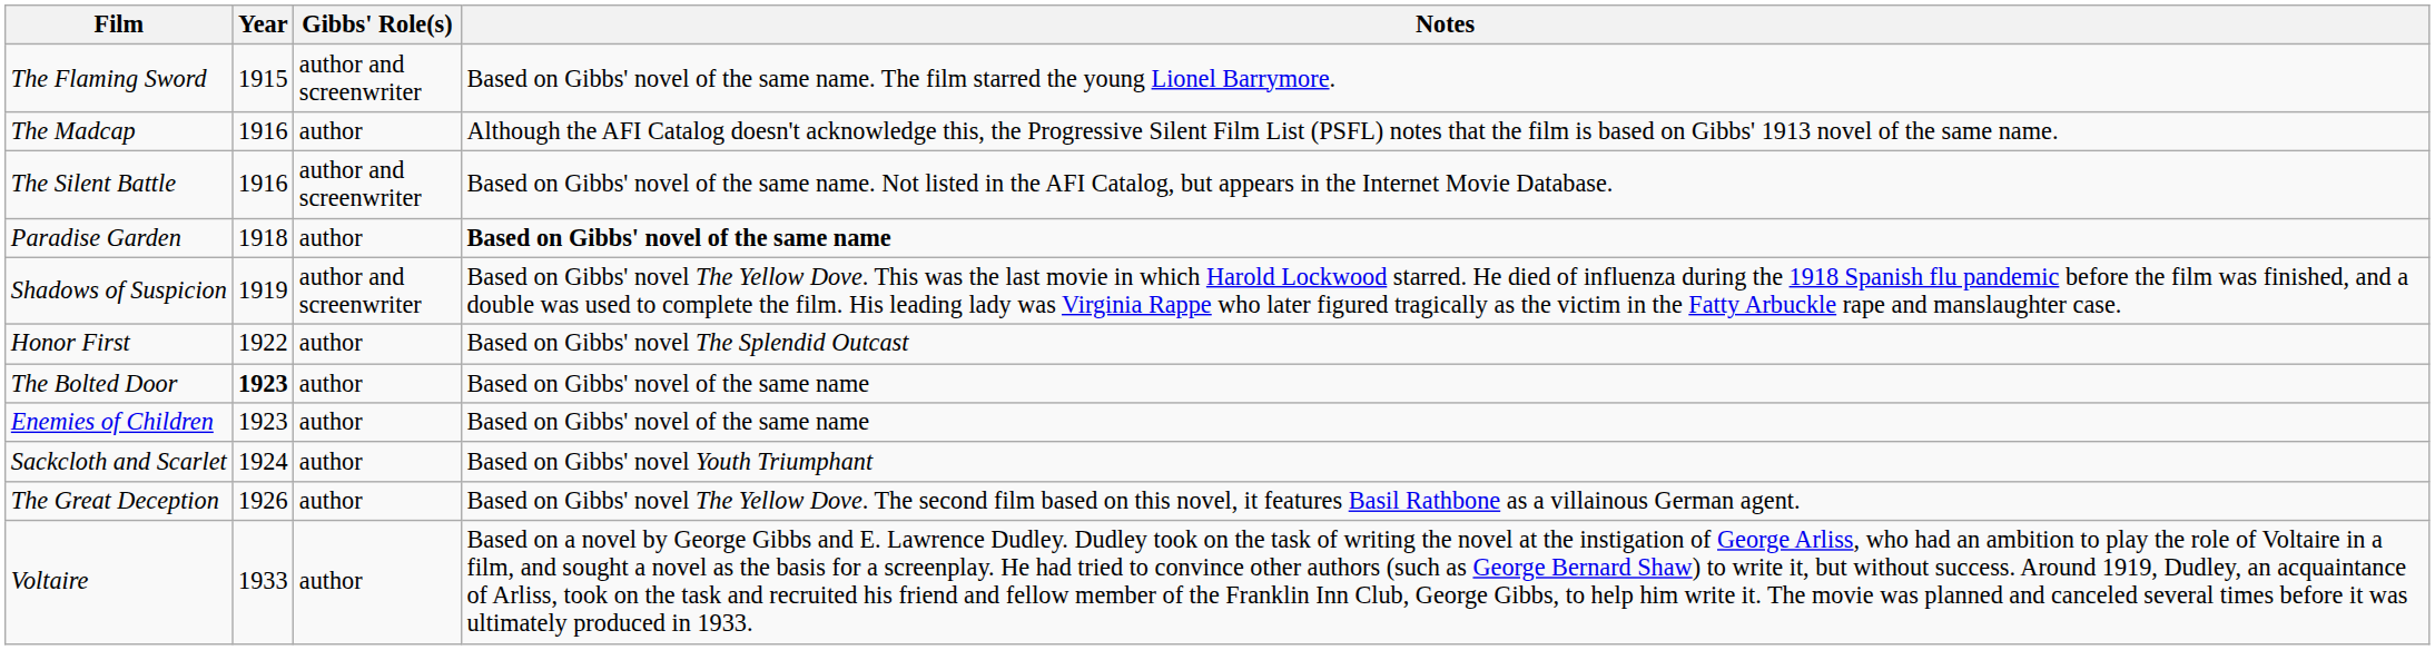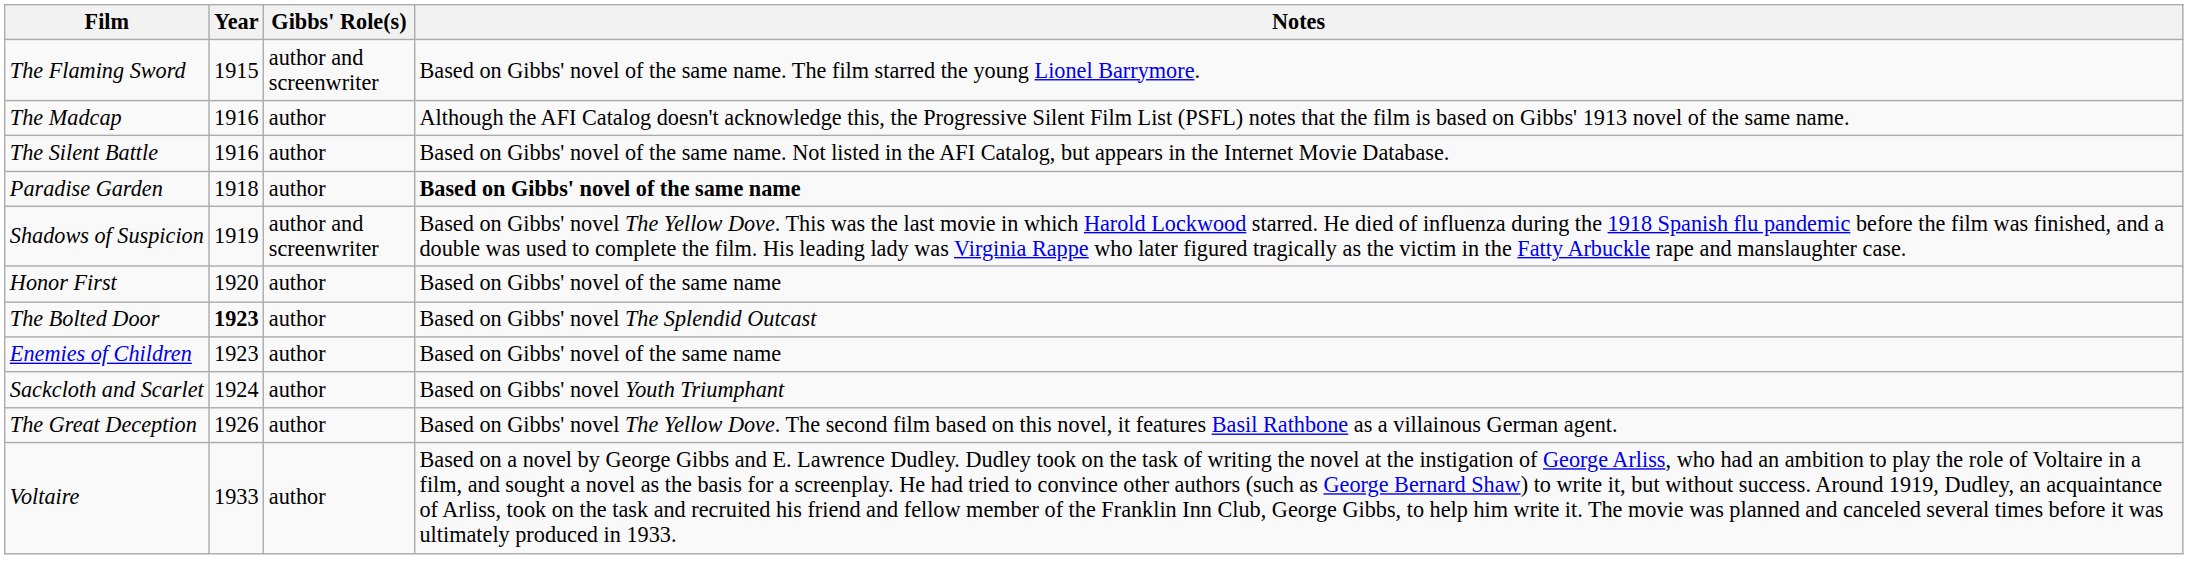 <table class="wikitable">
 <tr>
 <th>Film</th>
 <th>Year</th>
 <th>Gibbs' Role(s)</th>
 <th>Notes</th>
 </tr>
 <tr>
 <td><em>The Flaming Sword</em></td>
 <td>1915</td>
 <td>author and screenwriter</td>
 <td>Based on Gibbs' novel of the same name. The film starred the young <a href='#'>Lionel Barrymore</a>.</td>
 </tr>
 <tr>
 <td><em>The Madcap</em></td>
 <td>1916</td>
 <td>author</td>
 <td>Although the AFI Catalog doesn't acknowledge this, the Progressive Silent Film List (PSFL) notes that the film is based on Gibbs' 1913 novel of the same name.</td>
 </tr>
 <tr>
 <td><em>The Silent Battle</em></td>
 <td>1916</td>
-<td>author and screenwriter</td>
+<td>author</td>
 <td>Based on Gibbs' novel of the same name. Not listed in the AFI Catalog, but appears in the Internet Movie Database.</td>
 </tr>
 <tr>
 <td><em>Paradise Garden</em></td>
 <td>1918</td>
 <td>author</td>
 <td><strong>Based on Gibbs' novel of the same name</strong></td>
 </tr>
 <tr>
 <td style=white-space:nowrap><em>Shadows of Suspicion</em></td>
 <td>1919</td>
 <td>author and screenwriter</td>
 <td>Based on Gibbs' novel <em>The Yellow Dove</em>. This was the last movie in which <a href='#'>Harold Lockwood</a> starred. He died of influenza during the <a href='#'>1918 Spanish flu pandemic</a> before the film was finished, and a double was used to complete the film. His leading lady was <a href='#'>Virginia Rappe</a> who later figured tragically as the victim in the <a href='#'>Fatty Arbuckle</a> rape and manslaughter case.</td>
 </tr>
 <tr>
 <td><em>Honor First</em></td>
-<td>1922</td>
+<td>1920</td>
 <td>author</td>
-<td>Based on Gibbs' novel <em>The Splendid Outcast</em></td>
+<td>Based on Gibbs' novel of the same name</td>
 </tr>
 <tr>
 <td><em>The Bolted Door</em></td>
 <td><strong>1923</strong></td>
 <td>author</td>
-<td>Based on Gibbs' novel of the same name</td>
+<td>Based on Gibbs' novel <em>The Splendid Outcast</em></td>
 </tr>
 <tr>
 <td><em><a href='#'>Enemies of Children</a></em></td>
 <td>1923</td>
 <td>author</td>
 <td>Based on Gibbs' novel of the same name</td>
 </tr>
 <tr>
 <td><em>Sackcloth and Scarlet</em></td>
 <td>1924</td>
 <td>author</td>
 <td>Based on Gibbs' novel <em>Youth Triumphant</em></td>
 </tr>
 <tr>
 <td><em>The Great Deception</em></td>
 <td>1926</td>
 <td>author</td>
 <td>Based on Gibbs' novel <em>The Yellow Dove</em>. The second film based on this novel, it features <a href='#'>Basil Rathbone</a> as a villainous German agent.</td>
 </tr>
 <tr>
 <td><em>Voltaire</em></td>
 <td>1933</td>
 <td>author</td>
 <td>Based on a novel by George Gibbs and E. Lawrence Dudley. Dudley took on the task of writing the novel at the instigation of <a href='#'>George Arliss</a>, who had an ambition to play the role of Voltaire in a film, and sought a novel as the basis for a screenplay. He had tried to convince other authors (such as <a href='#'>George Bernard Shaw</a>) to write it, but without success. Around 1919, Dudley, an acquaintance of Arliss, took on the task and recruited his friend and fellow member of the Franklin Inn Club, George Gibbs, to help him write it. The movie was planned and canceled several times before it was ultimately produced in 1933.</td>
 </tr>
 </table>
